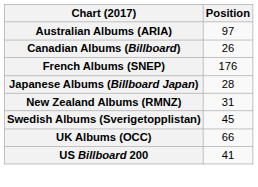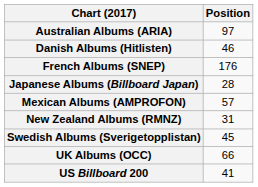 <table class="wikitable sortable plainrowheaders" style="text-align:center">
 <tr>
 <th scope="col">Chart (2017)</th>
 <th scope="col">Position</th>
 </tr>
 <tr>
 <th scope="row">Australian Albums (ARIA)</th>
 <td>97</td>
 </tr>
 <tr>
-<th scope="row">Canadian Albums (<em>Billboard</em>)</th>
-<td>26</td>
+<th scope="row">Danish Albums (Hitlisten)</th>
+<td>46</td>
 </tr>
 <tr>
 <th scope="row">French Albums (SNEP)</th>
 <td>176</td>
 </tr>
 <tr>
 <th scope="row">Japanese Albums (<em>Billboard Japan</em>)</th>
 <td>28</td>
+</tr>
+<tr>
+<th scope="row">Mexican Albums (AMPROFON)</th>
+<td>57</td>
 </tr>
 <tr>
 <th scope="row">New Zealand Albums (RMNZ)</th>
 <td>31</td>
 </tr>
 <tr>
 <th scope="row">Swedish Albums (Sverigetopplistan)</th>
 <td>45</td>
 </tr>
 <tr>
 <th scope="row">UK Albums (OCC)</th>
 <td>66</td>
 </tr>
 <tr>
 <th scope="row">US <em>Billboard</em> 200</th>
 <td>41</td>
 </tr>
 </table>
